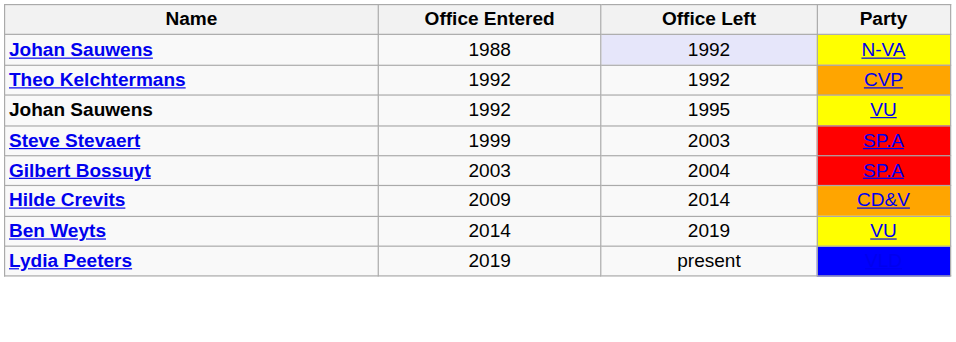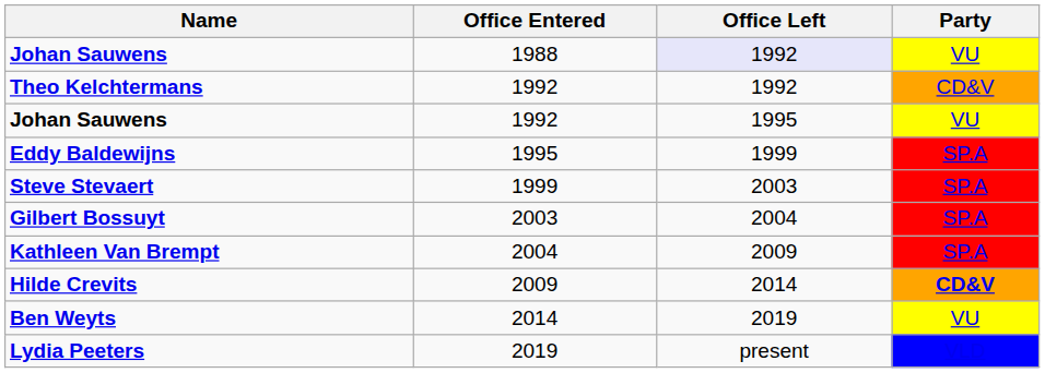 <table width=90% class="wikitable">
 <tr>
 <th width=10%>Name</th>
 <th width=6%>Office Entered</th>
 <th width=6%>Office Left</th>
 <th width=3%>Party</th>
 </tr>
 <tr>
 <td align="left"><strong><a href='#'>Johan Sauwens</a></strong></td>
 <td align="center">1988</td>
 <td align="center" style="background: lavender;">1992</td>
-<td align="center" bgcolor=yellow><a href='#'>N-VA</a></td>
+<td align="center" bgcolor=yellow><a href='#'>VU</a></td>
 </tr>
 <tr>
 <td align="left"><strong><a href='#'>Theo Kelchtermans</a></strong></td>
 <td align="center">1992</td>
 <td align="center">1992</td>
-<td align="center" bgcolor=orange><a href='#'>CVP</a></td>
+<td align="center" bgcolor=orange><a href='#'>CD&V</a></td>
 </tr>
 <tr>
 <td align="left"><strong>Johan Sauwens</strong></td>
 <td align="center">1992</td>
 <td align="center">1995</td>
 <td align="center" bgcolor=yellow><a href='#'>VU</a></td>
+</tr>
+<tr>
+<td align="left"><strong><a href='#'>Eddy Baldewijns</a></strong></td>
+<td align="center">1995</td>
+<td align="center">1999</td>
+<td align="center" bgcolor=red><a href='#'>SP.A</a></td>
 </tr>
 <tr>
 <td align="left"><strong><a href='#'>Steve Stevaert</a></strong></td>
 <td align="center">1999</td>
 <td align="center">2003</td>
 <td align="center" bgcolor=red><a href='#'>SP.A</a></td>
 </tr>
 <tr>
 <td align="left"><strong><a href='#'>Gilbert Bossuyt</a></strong></td>
 <td align="center">2003</td>
 <td align="center">2004</td>
 <td align="center" bgcolor=red><a href='#'>SP.A</a></td>
 </tr>
 <tr>
+<td align="left"><strong><a href='#'>Kathleen Van Brempt</a></strong></td>
+<td align="center">2004</td>
+<td align="center">2009</td>
+<td align="center" bgcolor=red><a href='#'>SP.A</a></td>
+</tr>
+<tr>
 <td align="left"><strong><a href='#'>Hilde Crevits</a></strong></td>
 <td align="center">2009</td>
 <td align="center">2014</td>
-<td align="center" bgcolor=orange><a href='#'>CD&V</a></td>
+<td align="center" bgcolor=orange><strong><a href='#'>CD&V</a></strong></td>
 </tr>
 <tr>
 <td align="left"><strong><a href='#'>Ben Weyts</a></strong></td>
 <td align="center">2014</td>
 <td align="center">2019</td>
 <td align="center" bgcolor=yellow><a href='#'>VU</a></td>
 </tr>
 <tr>
 <td align="left"><strong><a href='#'>Lydia Peeters</a></strong></td>
 <td align="center">2019</td>
 <td align="center">present</td>
 <td align="center" bgcolor=blue><a href='#'>VLD</a></td>
 </tr>
 </table>
